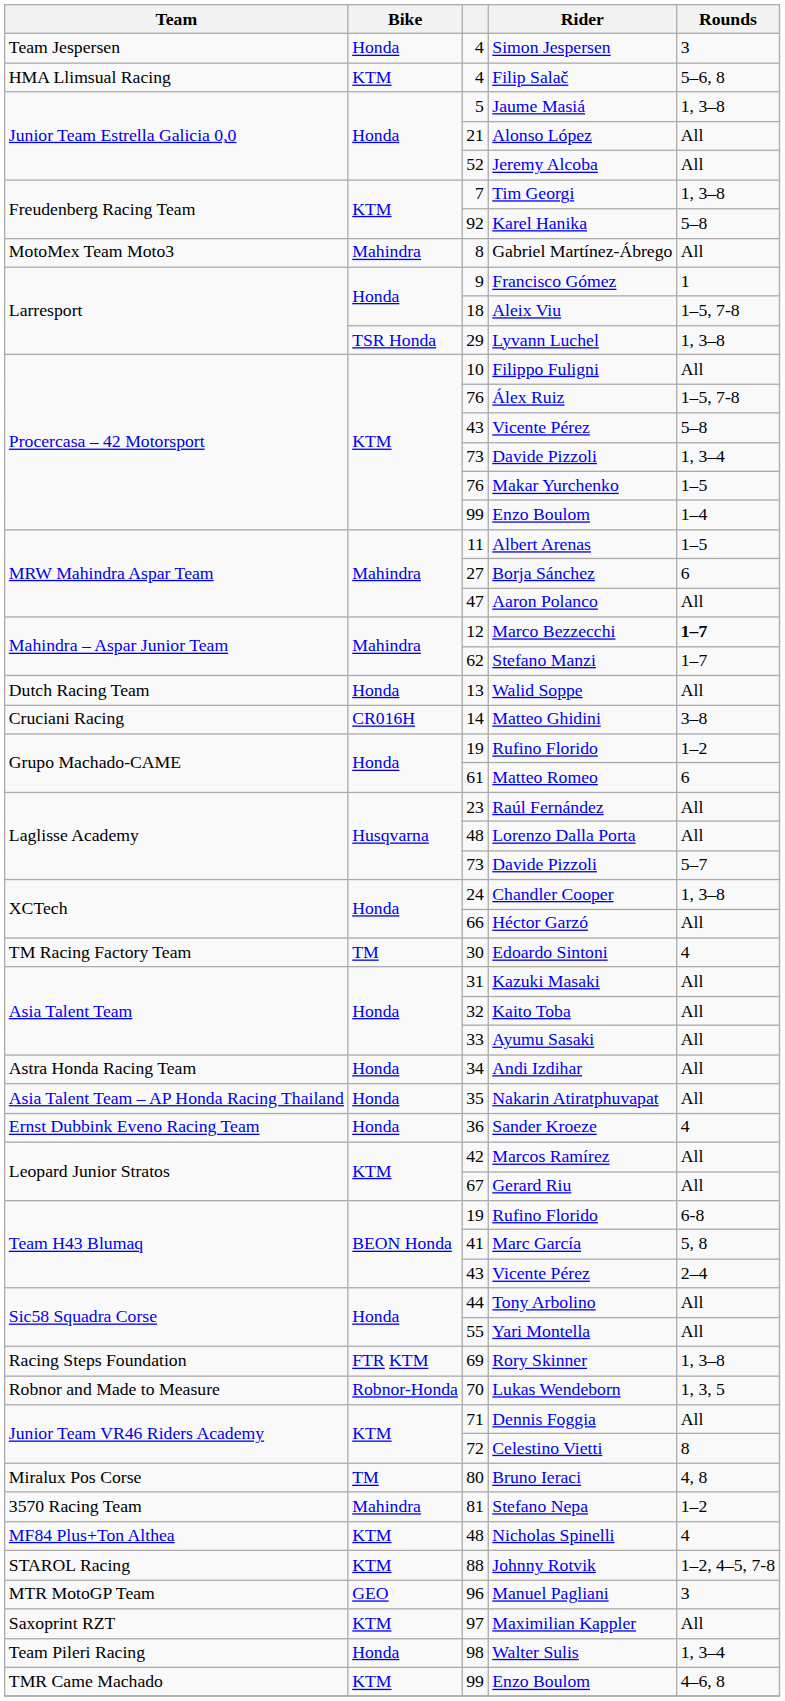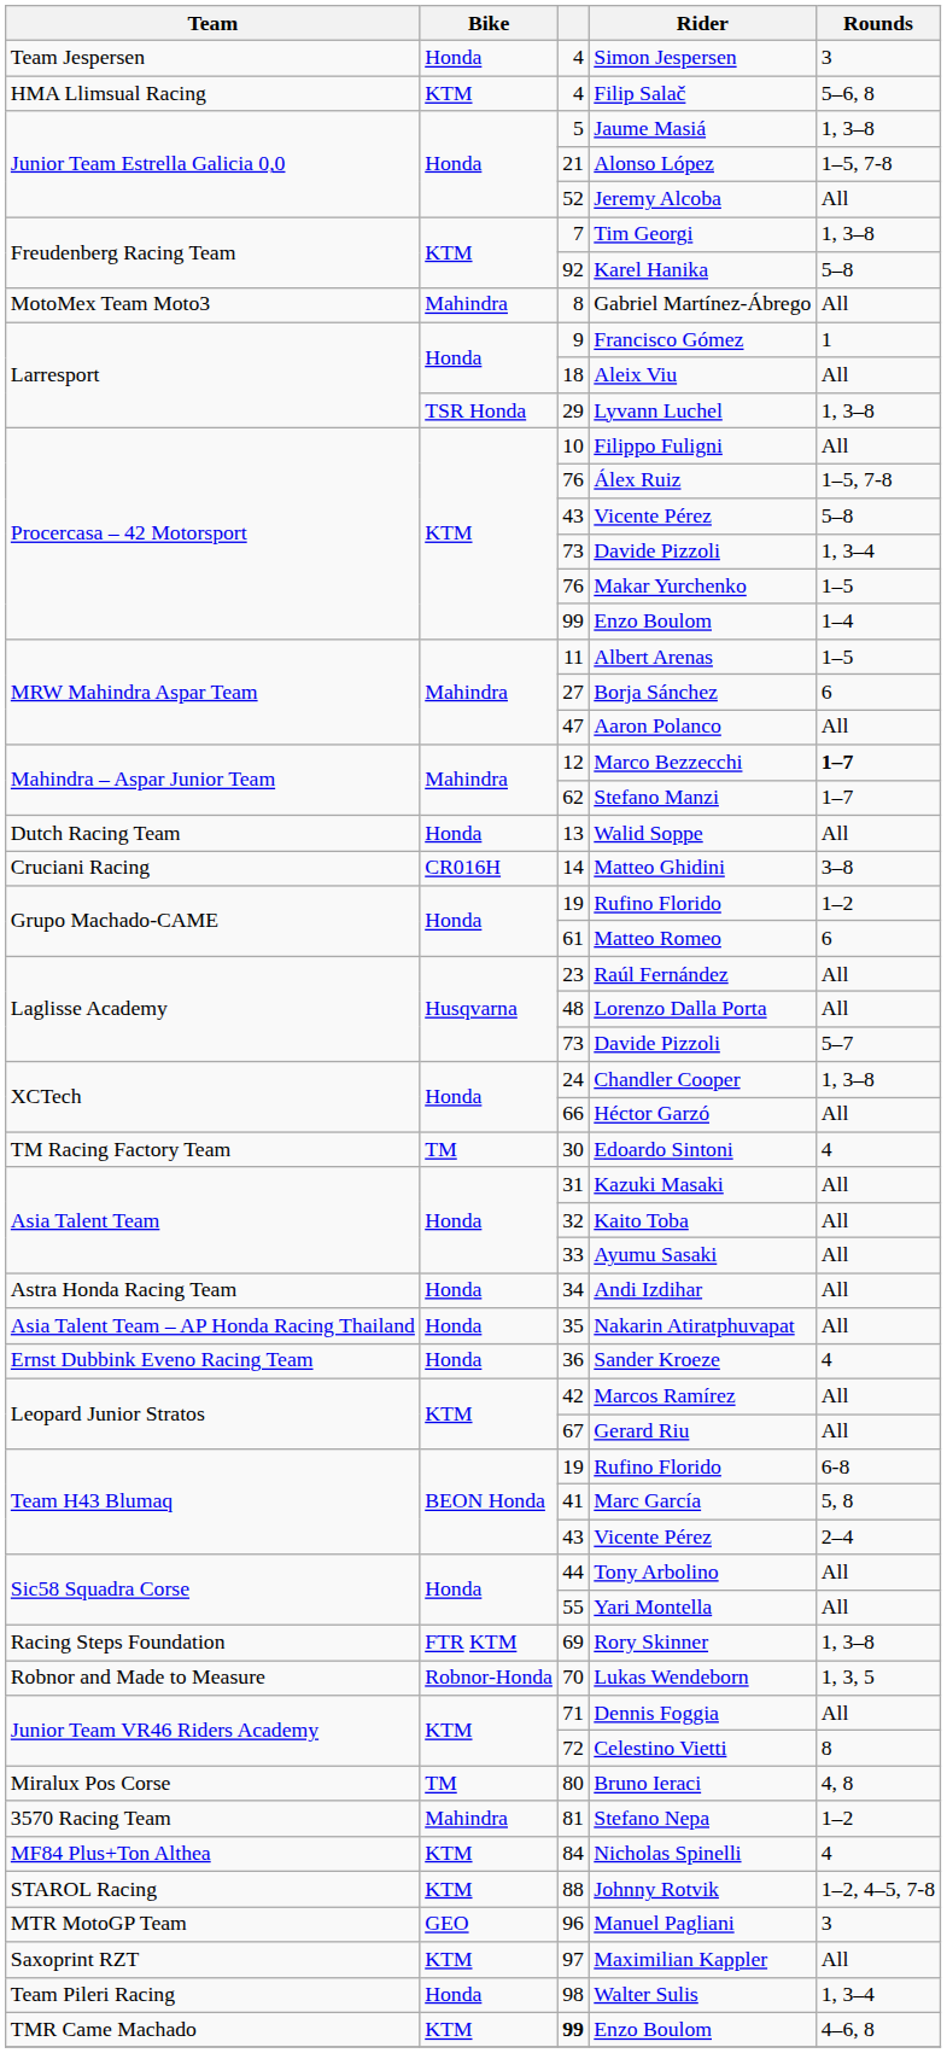 <table class="wikitable" style="font-size: 85%">
 <tr>
 <th>Team</th>
 <th>Bike</th>
 <th></th>
 <th>Rider</th>
 <th>Rounds</th>
 </tr>
 <tr>
 <td> Team Jespersen</td>
 <td><a href='#'>Honda</a></td>
 <td align=right>4</td>
 <td> <a href='#'>Simon Jespersen</a></td>
 <td>3</td>
 </tr>
 <tr>
 <td> HMA Llimsual Racing</td>
 <td><a href='#'>KTM</a></td>
 <td align=right>4</td>
 <td> <a href='#'>Filip Salač</a></td>
 <td>5–6, 8</td>
 </tr>
 <tr>
 <td rowspan=3> <a href='#'>Junior Team Estrella Galicia 0,0</a></td>
 <td rowspan=3><a href='#'>Honda</a></td>
 <td align=right>5</td>
 <td> <a href='#'>Jaume Masiá</a></td>
 <td>1, 3–8</td>
 </tr>
 <tr>
 <td align=right>21</td>
 <td> <a href='#'>Alonso López</a></td>
-<td>All</td>
+<td>1–5, 7-8</td>
 </tr>
 <tr>
 <td align=right>52</td>
 <td> <a href='#'>Jeremy Alcoba</a></td>
 <td>All</td>
 </tr>
 <tr>
 <td rowspan=2> Freudenberg Racing Team</td>
 <td rowspan=2><a href='#'>KTM</a></td>
 <td align=right>7</td>
 <td> <a href='#'>Tim Georgi</a></td>
 <td>1, 3–8</td>
 </tr>
 <tr>
 <td align=right>92</td>
 <td> <a href='#'>Karel Hanika</a></td>
 <td>5–8</td>
 </tr>
 <tr>
 <td> MotoMex Team Moto3</td>
 <td><a href='#'>Mahindra</a></td>
 <td align=right>8</td>
 <td> Gabriel Martínez-Ábrego</td>
 <td>All</td>
 </tr>
 <tr>
 <td rowspan=3> Larresport</td>
 <td rowspan=2><a href='#'>Honda</a></td>
 <td align=right>9</td>
 <td> <a href='#'>Francisco Gómez</a></td>
 <td>1</td>
 </tr>
 <tr>
 <td align=right>18</td>
 <td> <a href='#'>Aleix Viu</a></td>
-<td>1–5, 7-8</td>
+<td>All</td>
 </tr>
 <tr>
 <td><a href='#'>TSR Honda</a></td>
 <td align=right>29</td>
 <td> <a href='#'>Lyvann Luchel</a></td>
 <td>1, 3–8</td>
 </tr>
 <tr>
 <td rowspan=6> <a href='#'>Procercasa – 42 Motorsport</a></td>
 <td rowspan=6><a href='#'>KTM</a></td>
 <td align=right>10</td>
 <td> <a href='#'>Filippo Fuligni</a></td>
 <td>All</td>
 </tr>
 <tr>
 <td align=right>76</td>
 <td> <a href='#'>Álex Ruiz</a></td>
 <td>1–5, 7-8</td>
 </tr>
 <tr>
 <td align=right>43</td>
 <td> <a href='#'>Vicente Pérez</a></td>
 <td>5–8</td>
 </tr>
 <tr>
 <td align=right>73</td>
 <td> <a href='#'>Davide Pizzoli</a></td>
 <td>1, 3–4</td>
 </tr>
 <tr>
 <td align=right>76</td>
 <td> <a href='#'>Makar Yurchenko</a></td>
 <td>1–5</td>
 </tr>
 <tr>
 <td align=right>99</td>
 <td> <a href='#'>Enzo Boulom</a></td>
 <td>1–4</td>
 </tr>
 <tr>
 <td rowspan=3> <a href='#'>MRW Mahindra Aspar Team</a></td>
 <td rowspan=3><a href='#'>Mahindra</a></td>
 <td align=right>11</td>
 <td> <a href='#'>Albert Arenas</a></td>
 <td>1–5</td>
 </tr>
 <tr>
 <td align=right>27</td>
 <td> <a href='#'>Borja Sánchez</a></td>
 <td>6</td>
 </tr>
 <tr>
 <td align=right>47</td>
 <td> <a href='#'>Aaron Polanco</a></td>
 <td>All</td>
 </tr>
 <tr>
 <td rowspan=2> <a href='#'>Mahindra – Aspar Junior Team</a></td>
 <td rowspan=2><a href='#'>Mahindra</a></td>
 <td align=right>12</td>
 <td> <a href='#'>Marco Bezzecchi</a></td>
 <td><strong>1–7</strong></td>
 </tr>
 <tr>
 <td align=right>62</td>
 <td> <a href='#'>Stefano Manzi</a></td>
 <td>1–7</td>
 </tr>
 <tr>
 <td> Dutch Racing Team</td>
 <td><a href='#'>Honda</a></td>
 <td align=right>13</td>
 <td> <a href='#'>Walid Soppe</a></td>
 <td>All</td>
 </tr>
 <tr>
 <td> Cruciani Racing</td>
 <td><a href='#'>CR016H</a></td>
 <td align=right>14</td>
 <td> <a href='#'>Matteo Ghidini</a></td>
 <td>3–8</td>
 </tr>
 <tr>
 <td rowspan=2> Grupo Machado-CAME</td>
 <td rowspan=2><a href='#'>Honda</a></td>
 <td align=right>19</td>
 <td> <a href='#'>Rufino Florido</a></td>
 <td>1–2</td>
 </tr>
 <tr>
 <td align=right>61</td>
 <td> <a href='#'>Matteo Romeo</a></td>
 <td>6</td>
 </tr>
 <tr>
 <td rowspan=3> Laglisse Academy</td>
 <td rowspan=3><a href='#'>Husqvarna</a></td>
 <td align=right>23</td>
 <td> <a href='#'>Raúl Fernández</a></td>
 <td>All</td>
 </tr>
 <tr>
 <td align=right>48</td>
 <td> <a href='#'>Lorenzo Dalla Porta</a></td>
 <td>All</td>
 </tr>
 <tr>
 <td align=right>73</td>
 <td> <a href='#'>Davide Pizzoli</a></td>
 <td>5–7</td>
 </tr>
 <tr>
 <td rowspan=2> XCTech</td>
 <td rowspan=2><a href='#'>Honda</a></td>
 <td align=right>24</td>
 <td> <a href='#'>Chandler Cooper</a></td>
 <td>1, 3–8</td>
 </tr>
 <tr>
 <td align=right>66</td>
 <td> <a href='#'>Héctor Garzó</a></td>
 <td>All</td>
 </tr>
 <tr>
 <td> TM Racing Factory Team</td>
 <td><a href='#'>TM</a></td>
 <td align=right>30</td>
 <td> <a href='#'>Edoardo Sintoni</a></td>
 <td>4</td>
 </tr>
 <tr>
 <td rowspan=3> <a href='#'>Asia Talent Team</a></td>
 <td rowspan=3><a href='#'>Honda</a></td>
 <td align=right>31</td>
 <td> <a href='#'>Kazuki Masaki</a></td>
 <td>All</td>
 </tr>
 <tr>
 <td align=right>32</td>
 <td> <a href='#'>Kaito Toba</a></td>
 <td>All</td>
 </tr>
 <tr>
 <td align=right>33</td>
 <td> <a href='#'>Ayumu Sasaki</a></td>
 <td>All</td>
 </tr>
 <tr>
 <td> Astra Honda Racing Team</td>
 <td><a href='#'>Honda</a></td>
 <td align=right>34</td>
 <td> <a href='#'>Andi Izdihar</a></td>
 <td>All</td>
 </tr>
 <tr>
 <td> <a href='#'>Asia Talent Team – AP Honda Racing Thailand</a></td>
 <td><a href='#'>Honda</a></td>
 <td align=right>35</td>
 <td> <a href='#'>Nakarin Atiratphuvapat</a></td>
 <td>All</td>
 </tr>
 <tr>
 <td> <a href='#'>Ernst Dubbink Eveno Racing Team</a></td>
 <td><a href='#'>Honda</a></td>
 <td align=right>36</td>
 <td> <a href='#'>Sander Kroeze</a></td>
 <td>4</td>
 </tr>
 <tr>
 <td rowspan=2> Leopard Junior Stratos</td>
 <td rowspan=2><a href='#'>KTM</a></td>
 <td align=right>42</td>
 <td> <a href='#'>Marcos Ramírez</a></td>
 <td>All</td>
 </tr>
 <tr>
 <td align=right>67</td>
 <td> <a href='#'>Gerard Riu</a></td>
 <td>All</td>
 </tr>
 <tr>
 <td rowspan=3> <a href='#'>Team H43 Blumaq</a></td>
 <td rowspan=3><a href='#'>BEON Honda</a></td>
 <td align=right>19</td>
 <td> <a href='#'>Rufino Florido</a></td>
 <td>6-8</td>
 </tr>
 <tr>
 <td align=right>41</td>
 <td> <a href='#'>Marc García</a></td>
 <td>5, 8</td>
 </tr>
 <tr>
 <td align=right>43</td>
 <td> <a href='#'>Vicente Pérez</a></td>
 <td>2–4</td>
 </tr>
 <tr>
 <td rowspan=2> <a href='#'>Sic58 Squadra Corse</a></td>
 <td rowspan=2><a href='#'>Honda</a></td>
 <td align=right>44</td>
 <td> <a href='#'>Tony Arbolino</a></td>
 <td>All</td>
 </tr>
 <tr>
 <td align=right>55</td>
 <td> <a href='#'>Yari Montella</a></td>
 <td>All</td>
 </tr>
 <tr>
 <td> Racing Steps Foundation</td>
 <td><a href='#'>FTR</a> <a href='#'>KTM</a></td>
 <td align=right>69</td>
 <td> <a href='#'>Rory Skinner</a></td>
 <td>1, 3–8</td>
 </tr>
 <tr>
 <td> Robnor and Made to Measure</td>
 <td><a href='#'>Robnor-Honda</a></td>
 <td align=right>70</td>
 <td> <a href='#'>Lukas Wendeborn</a></td>
 <td>1, 3, 5</td>
 </tr>
 <tr>
 <td rowspan=2> <a href='#'>Junior Team VR46 Riders Academy</a></td>
 <td rowspan=2><a href='#'>KTM</a></td>
 <td align=right>71</td>
 <td> <a href='#'>Dennis Foggia</a></td>
 <td>All</td>
 </tr>
 <tr>
 <td align=right>72</td>
 <td> <a href='#'>Celestino Vietti</a></td>
 <td>8</td>
 </tr>
 <tr>
 <td> Miralux Pos Corse</td>
 <td><a href='#'>TM</a></td>
 <td align=right>80</td>
 <td> <a href='#'>Bruno Ieraci</a></td>
 <td>4, 8</td>
 </tr>
 <tr>
 <td> 3570 Racing Team</td>
 <td><a href='#'>Mahindra</a></td>
 <td align=right>81</td>
 <td> <a href='#'>Stefano Nepa</a></td>
 <td>1–2</td>
 </tr>
 <tr>
 <td> <a href='#'>MF84 Plus+Ton Althea</a></td>
 <td><a href='#'>KTM</a></td>
-<td align=right>48</td>
+<td align=right>84</td>
 <td> <a href='#'>Nicholas Spinelli</a></td>
 <td>4</td>
 </tr>
 <tr>
 <td> STAROL Racing</td>
 <td><a href='#'>KTM</a></td>
 <td align=right>88</td>
 <td> <a href='#'>Johnny Rotvik</a></td>
 <td>1–2, 4–5, 7-8</td>
 </tr>
 <tr>
 <td> MTR MotoGP Team</td>
 <td><a href='#'>GEO</a></td>
 <td align=right>96</td>
 <td> <a href='#'>Manuel Pagliani</a></td>
 <td>3</td>
 </tr>
 <tr>
 <td> Saxoprint RZT</td>
 <td><a href='#'>KTM</a></td>
 <td align=right>97</td>
 <td> <a href='#'>Maximilian Kappler</a></td>
 <td>All</td>
 </tr>
 <tr>
 <td> Team Pileri Racing</td>
 <td><a href='#'>Honda</a></td>
 <td align=right>98</td>
 <td> <a href='#'>Walter Sulis</a></td>
 <td>1, 3–4</td>
 </tr>
 <tr>
 <td> TMR Came Machado</td>
 <td><a href='#'>KTM</a></td>
-<td align=right>99</td>
+<td align=right><strong>99</strong></td>
 <td> <a href='#'>Enzo Boulom</a></td>
 <td>4–6, 8</td>
 </tr>
 <tr>
 </tr>
 </table>
